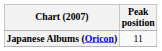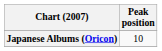 <table class="wikitable plainrowheaders">
 <tr>
 <th scope="col">Chart (2007)</th>
 <th scope="col">Peak <br> position</th>
 </tr>
 <tr>
 </tr>
 <tr>
 </tr>
 <tr>
 </tr>
 <tr>
 </tr>
 <tr>
 </tr>
 <tr>
 </tr>
 <tr>
 </tr>
 <tr>
 </tr>
 <tr>
 </tr>
 <tr>
 </tr>
 <tr>
 </tr>
 <tr>
 </tr>
 <tr>
 <th scope="row">Japanese Albums (<a href='#'>Oricon</a>)</th>
-<td align="center">11</td>
+<td align="center">10</td>
 </tr>
 <tr>
 </tr>
 <tr>
 </tr>
 <tr>
 </tr>
 <tr>
 </tr>
 <tr>
 </tr>
 <tr>
 </tr>
 <tr>
 </tr>
 <tr>
 </tr>
 <tr>
 </tr>
 <tr>
 </tr>
 <tr>
 </tr>
 <tr>
 </tr>
 <tr>
 </tr>
 <tr>
 </tr>
 </table>
